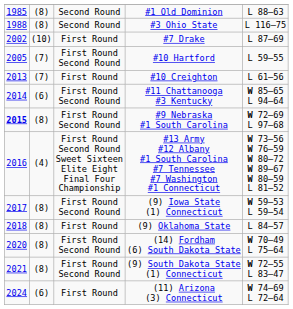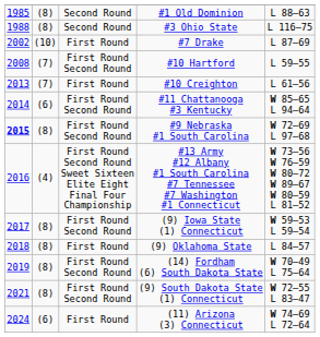 <table class="wikitable" style="text-align:center">
 <tr>
 </tr>
 <tr>
 <td rowspan=1><a href='#'>1985</a></td>
 <td>(8)</td>
 <td>Second Round</td>
 <td><a href='#'>#1 Old Dominion</a></td>
 <td>L 88–63</td>
 </tr>
 <tr style="text-align:center;">
 <td rowspan=1><a href='#'>1988</a></td>
 <td>(8)</td>
 <td>Second Round</td>
 <td><a href='#'>#3 Ohio State</a></td>
 <td>L 116–75</td>
 </tr>
 <tr style="text-align:center;">
 <td rowspan=1><a href='#'>2002</a></td>
 <td>(10)</td>
 <td>First Round</td>
 <td><a href='#'>#7 Drake</a></td>
 <td>L 87–69</td>
 </tr>
 <tr style="text-align:center;">
-<td rowspan=1><a href='#'>2005</a></td>
+<td rowspan=1><a href='#'>2008</a></td>
 <td>(7)</td>
 <td>First Round<br>Second Round</td>
 <td><a href='#'>#10 Hartford</a></td>
 <td>L 59–55</td>
 </tr>
 <tr style="text-align:center;">
 <td rowspan=1><a href='#'>2013</a></td>
 <td>(7)</td>
 <td>First Round</td>
 <td><a href='#'>#10 Creighton</a></td>
 <td>L 61–56</td>
 </tr>
 <tr style="text-align:center;">
 <td rowspan=1><a href='#'>2014</a></td>
 <td>(6)</td>
 <td>First Round<br>Second Round</td>
 <td><a href='#'>#11 Chattanooga</a><br><a href='#'>#3 Kentucky</a></td>
 <td><strong>W</strong> 85–65<br>L 94–64</td>
 </tr>
 <tr style="text-align:center;">
 <td rowspan=1><strong><a href='#'>2015</a></strong></td>
 <td>(8)</td>
 <td>First Round<br>Second Round</td>
 <td><a href='#'>#9 Nebraska</a><br><a href='#'>#1 South Carolina</a></td>
 <td><strong>W</strong> 72–69<br>L 97–68</td>
 </tr>
 <tr style="text-align:center;">
 <td rowspan=1><a href='#'>2016</a></td>
 <td>(4)</td>
 <td>First Round<br>Second Round<br>Sweet Sixteen<br>Elite Eight<br>Final Four<br>Championship</td>
 <td><a href='#'>#13 Army</a><br><a href='#'>#12 Albany</a><br><a href='#'>#1 South Carolina</a><br><a href='#'>#7 Tennessee</a><br><a href='#'>#7 Washington</a><br><a href='#'>#1 Connecticut</a></td>
 <td><strong>W</strong> 73–56<br><strong>W</strong> 76–59<br><strong>W</strong> 80–72<br><strong>W</strong> 89–67<br><strong>W</strong> 80–59<br>L 81–52</td>
 </tr>
 <tr style="text-align:center;">
 <td rowspan=1><a href='#'>2017</a></td>
 <td>(8)</td>
 <td>First Round<br>Second Round</td>
 <td>(9) <a href='#'>Iowa State</a><br>(1) <a href='#'>Connecticut</a></td>
 <td><strong>W</strong> 59–53<br>L 59–54</td>
 </tr>
 <tr style="text-align:center;">
 <td rowspan=1><a href='#'>2018</a></td>
 <td>(8)</td>
 <td>First Round</td>
 <td>(9) <a href='#'>Oklahoma State</a></td>
 <td>L 84–57</td>
 </tr>
 <tr style="text-align:center;">
-<td rowspan=1><a href='#'>2020</a></td>
+<td rowspan=1><a href='#'>2019</a></td>
 <td>(8)</td>
 <td>First Round<br>Second Round</td>
 <td>(14) <a href='#'>Fordham</a><br>(6) <a href='#'>South Dakota State</a></td>
 <td><strong>W</strong> 70–49<br>L 75–64</td>
 </tr>
 <tr style="text-align:center;">
 <td rowspan=1><a href='#'>2021</a></td>
 <td>(8)</td>
 <td>First Round<br>Second Round</td>
 <td>(9) <a href='#'>South Dakota State</a><br>(1) <a href='#'>Connecticut</a></td>
 <td><strong>W</strong> 72–55<br>L 83–47</td>
 </tr>
 <tr style="text-align:center;">
 <td rowspan=1><a href='#'>2024</a></td>
 <td>(6)</td>
 <td>First Round</td>
 <td>(11) <a href='#'>Arizona</a><br>(3) <a href='#'>Connecticut</a></td>
 <td><strong>W</strong> 74–69<br>L 72–64</td>
 </tr>
 </table>
